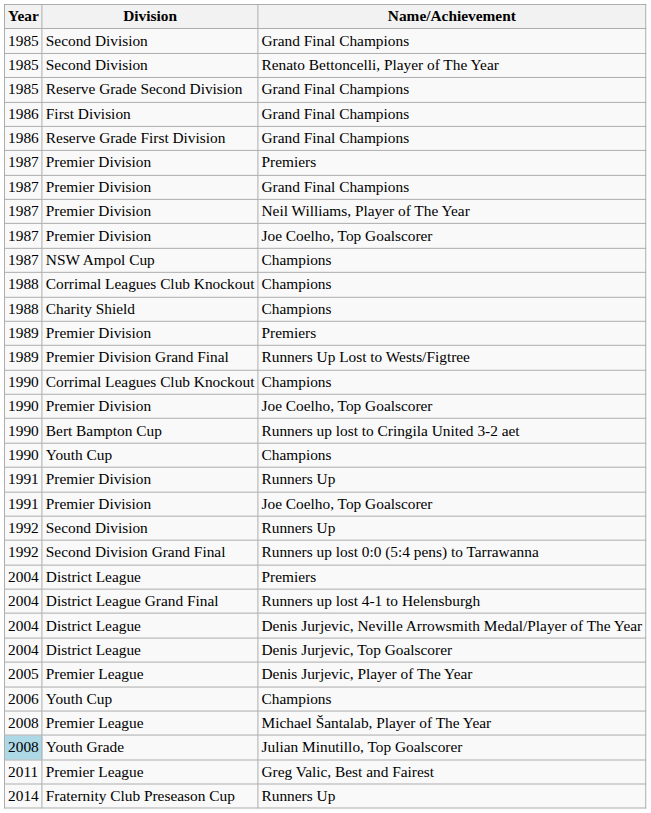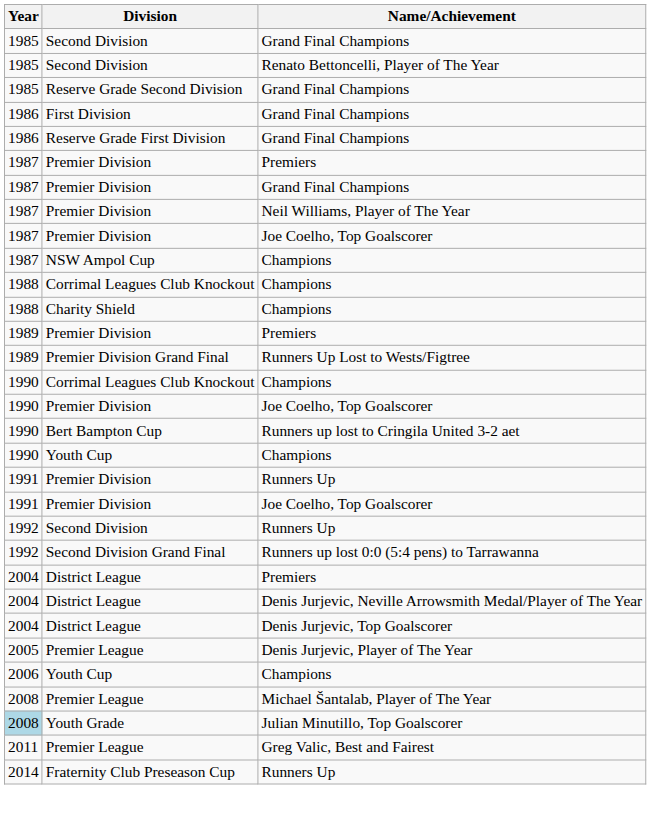 <table class="wikitable sortable">
 <tr>
 <th>Year</th>
 <th>Division</th>
 <th>Name/Achievement</th>
 </tr>
 <tr>
 <td>1985</td>
 <td>Second Division</td>
 <td>Grand Final Champions</td>
 </tr>
 <tr>
 <td>1985</td>
 <td>Second Division</td>
 <td>Renato Bettoncelli, Player of The Year</td>
 </tr>
 <tr>
 <td>1985</td>
 <td>Reserve Grade Second Division</td>
 <td>Grand Final Champions</td>
 </tr>
 <tr>
 <td>1986</td>
 <td>First Division</td>
 <td>Grand Final Champions</td>
 </tr>
 <tr>
 <td>1986</td>
 <td>Reserve Grade First Division</td>
 <td>Grand Final Champions</td>
 </tr>
 <tr>
 <td>1987</td>
 <td>Premier Division</td>
 <td>Premiers</td>
 </tr>
 <tr>
 <td>1987</td>
 <td>Premier Division</td>
 <td>Grand Final Champions</td>
 </tr>
 <tr>
 <td>1987</td>
 <td>Premier Division</td>
 <td>Neil Williams, Player of The Year</td>
 </tr>
 <tr>
 <td>1987</td>
 <td>Premier Division</td>
 <td>Joe Coelho, Top Goalscorer</td>
 </tr>
 <tr>
 <td>1987</td>
 <td>NSW Ampol Cup</td>
 <td>Champions</td>
 </tr>
 <tr>
 <td>1988</td>
 <td>Corrimal Leagues Club Knockout</td>
 <td>Champions</td>
 </tr>
 <tr>
 <td>1988</td>
 <td>Charity Shield</td>
 <td>Champions</td>
 </tr>
 <tr>
 <td>1989</td>
 <td>Premier Division</td>
 <td>Premiers</td>
 </tr>
 <tr>
 <td>1989</td>
 <td>Premier Division Grand Final</td>
 <td>Runners Up Lost to Wests/Figtree</td>
 </tr>
 <tr>
 <td>1990</td>
 <td>Corrimal Leagues Club Knockout</td>
 <td>Champions</td>
 </tr>
 <tr>
 <td>1990</td>
 <td>Premier Division</td>
 <td>Joe Coelho, Top Goalscorer</td>
 </tr>
 <tr>
 <td>1990</td>
 <td>Bert Bampton Cup</td>
 <td>Runners up lost to Cringila United 3-2 aet</td>
 </tr>
 <tr>
 <td>1990</td>
 <td>Youth Cup</td>
 <td>Champions</td>
 </tr>
 <tr>
 <td>1991</td>
 <td>Premier Division</td>
 <td>Runners Up</td>
 </tr>
 <tr>
 <td>1991</td>
 <td>Premier Division</td>
 <td>Joe Coelho, Top Goalscorer</td>
 </tr>
 <tr>
 <td>1992</td>
 <td>Second Division</td>
 <td>Runners Up</td>
 </tr>
 <tr>
 <td>1992</td>
 <td>Second Division Grand Final</td>
 <td>Runners up lost 0:0 (5:4 pens) to Tarrawanna</td>
 </tr>
 <tr>
 <td>2004</td>
 <td>District League</td>
 <td>Premiers</td>
 </tr>
 <tr>
 <td>2004</td>
-<td>District League Grand Final</td>
-<td>Runners up lost 4-1 to Helensburgh</td>
-</tr>
-<tr>
-<td>2004</td>
 <td>District League</td>
 <td>Denis Jurjevic, Neville Arrowsmith Medal/Player of The Year</td>
 </tr>
 <tr>
 <td>2004</td>
 <td>District League</td>
 <td>Denis Jurjevic, Top Goalscorer</td>
 </tr>
 <tr>
 <td>2005</td>
 <td>Premier League</td>
 <td>Denis Jurjevic, Player of The Year</td>
 </tr>
 <tr>
 <td>2006</td>
 <td>Youth Cup</td>
 <td>Champions</td>
 </tr>
 <tr>
 <td>2008</td>
 <td>Premier League</td>
 <td>Michael Šantalab, Player of The Year</td>
 </tr>
 <tr>
 <td style="background: lightblue;">2008</td>
 <td>Youth Grade</td>
 <td>Julian Minutillo, Top Goalscorer</td>
 </tr>
 <tr>
 <td>2011</td>
 <td>Premier League</td>
 <td>Greg Valic, Best and Fairest</td>
 </tr>
 <tr>
 <td>2014</td>
 <td>Fraternity Club Preseason Cup</td>
 <td>Runners Up</td>
 </tr>
 </table>
